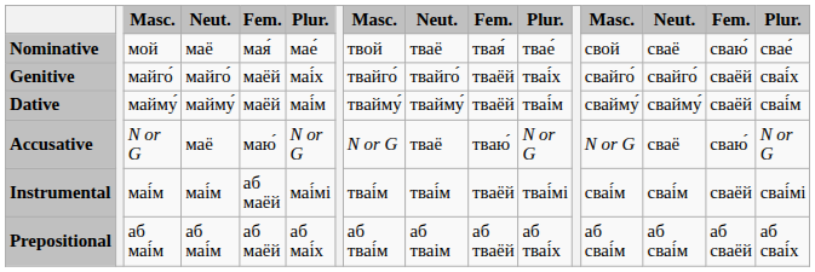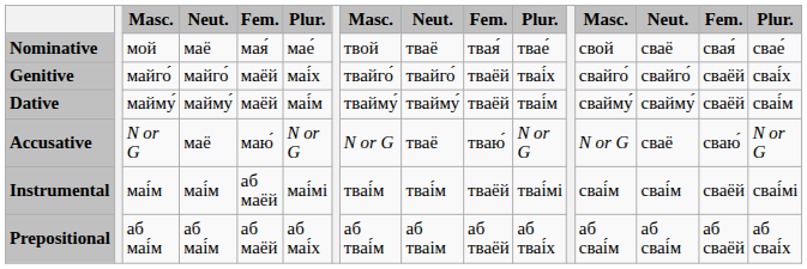 <table class="wikitable">
 <tr>
 <th></th>
 <th rowspan="7"></th>
 <th style="background:#C0C0C0">Masc.</th>
 <th style="background:#C0C0C0">Neut.</th>
 <th style="background:#C0C0C0">Fem.</th>
 <th style="background:#C0C0C0">Plur.</th>
 <th rowspan="7"></th>
 <th style="background:#C0C0C0">Masc.</th>
 <th style="background:#C0C0C0">Neut.</th>
 <th style="background:#C0C0C0">Fem.</th>
 <th style="background:#C0C0C0">Plur.</th>
 <th rowspan="7"></th>
 <th style="background:#C0C0C0">Masc.</th>
 <th style="background:#C0C0C0">Neut.</th>
 <th style="background:#C0C0C0">Fem.</th>
 <th style="background:#C0C0C0">Plur.</th>
 </tr>
 <tr>
 <td style="background:#C0C0C0"><strong>Nominative</strong></td>
 <td>мой</td>
 <td>маё</td>
 <td>мая́</td>
 <td>мае́</td>
 <td>твой</td>
 <td>тваё</td>
 <td>твая́</td>
 <td>твае́</td>
 <td>свой</td>
 <td>сваё</td>
-<td>сваю́</td>
+<td>свая́</td>
 <td>свае́</td>
 </tr>
 <tr>
 <td style="background:#C0C0C0"><strong>Genitive</strong></td>
 <td>майго́</td>
 <td>майго́</td>
 <td>маёй</td>
 <td>маі́х</td>
 <td>твайго́</td>
 <td>твайго́</td>
 <td>тваёй</td>
 <td>тваі́х</td>
 <td>свайго́</td>
 <td>свайго́</td>
 <td>сваёй</td>
 <td>сваі́х</td>
 </tr>
 <tr>
 <td style="background:#C0C0C0"><strong>Dative</strong></td>
 <td>майму́</td>
 <td>майму́</td>
 <td>маёй</td>
 <td>маі́м</td>
 <td>твайму́</td>
 <td>твайму́</td>
 <td>тваёй</td>
 <td>тваі́м</td>
 <td>свайму́</td>
 <td>свайму́</td>
 <td>сваёй</td>
 <td>сваі́м</td>
 </tr>
 <tr>
 <td style="background:#C0C0C0"><strong>Accusative</strong></td>
 <td><em>N or G</em></td>
 <td>маё</td>
 <td>маю́</td>
 <td><em>N or G</em></td>
 <td><em>N or G</em></td>
 <td>тваё</td>
 <td>тваю́</td>
 <td><em>N or G</em></td>
 <td><em>N or G</em></td>
 <td>сваё</td>
 <td>сваю́</td>
 <td><em>N or G</em></td>
 </tr>
 <tr>
 <td style="background:#C0C0C0"><strong>Instrumental</strong></td>
 <td>маі́м</td>
 <td>маі́м</td>
 <td>аб маёй</td>
 <td>маі́мі</td>
 <td>тваі́м</td>
 <td>тваі́м</td>
 <td>тваёй</td>
 <td>тваі́мі</td>
 <td>сваі́м</td>
 <td>сваі́м</td>
 <td>сваёй</td>
 <td>сваі́мі</td>
 </tr>
 <tr>
 <td style="background:#C0C0C0"><strong>Prepositional</strong></td>
 <td>аб маі́м</td>
 <td>аб маі́м</td>
 <td>аб маёй</td>
 <td>аб маі́х</td>
 <td>аб тваі́м</td>
 <td>аб тваім</td>
 <td>аб тваёй</td>
 <td>аб тваі́х</td>
 <td>аб сваі́м</td>
 <td>аб сваі́м</td>
 <td>аб сваёй</td>
 <td>аб сваі́х</td>
 </tr>
 </table>
